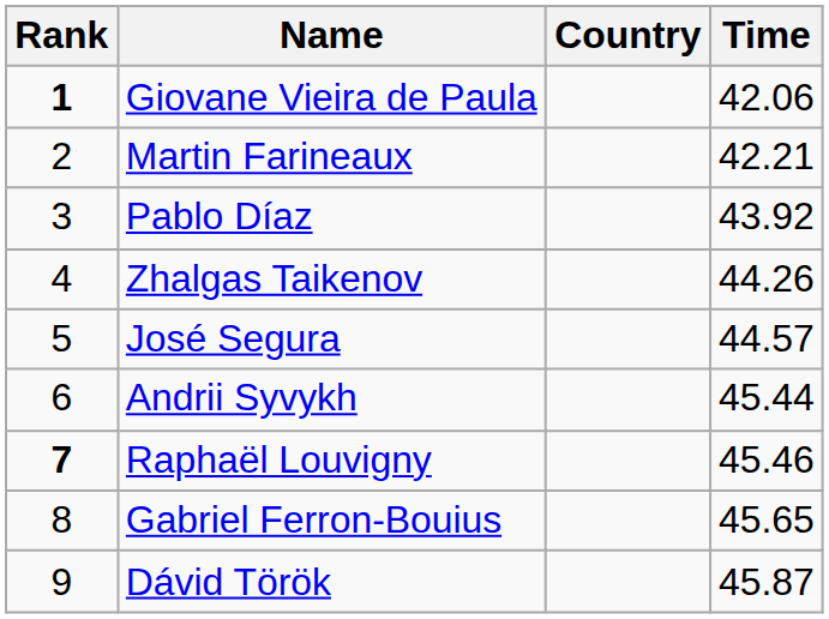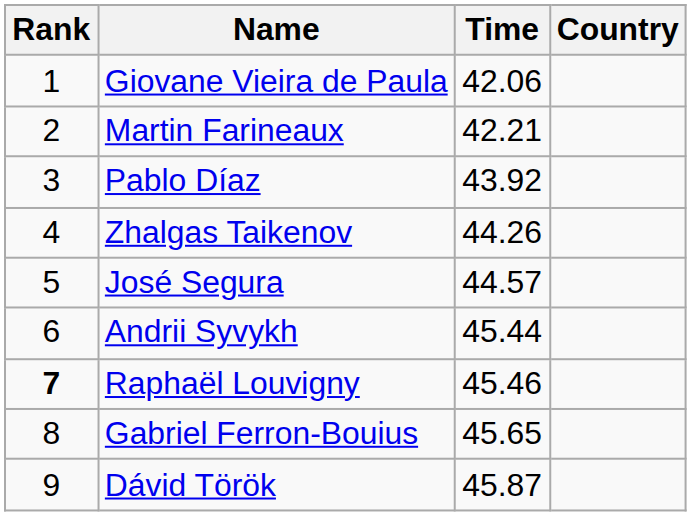 <table class="wikitable" style="text-align:center">
 <tr>
 <th>Rank</th>
 <th>Name</th>
+<th>Time</th>
 <th>Country</th>
-<th>Time</th>
 </tr>
 <tr>
-<td><strong>1</strong></td>
+<td>1</td>
 <td align="left"><a href='#'>Giovane Vieira de Paula</a></td>
+<td>42.06</td>
 <td align="left"></td>
-<td>42.06</td>
 </tr>
 <tr>
 <td>2</td>
 <td align="left"><a href='#'>Martin Farineaux</a></td>
+<td>42.21</td>
 <td align="left"></td>
-<td>42.21</td>
 </tr>
 <tr>
 <td>3</td>
 <td align="left"><a href='#'>Pablo Díaz</a></td>
+<td>43.92</td>
 <td align="left"></td>
-<td>43.92</td>
 </tr>
 <tr>
 <td>4</td>
 <td align="left"><a href='#'>Zhalgas Taikenov</a></td>
+<td>44.26</td>
 <td align="left"></td>
-<td>44.26</td>
 </tr>
 <tr>
 <td>5</td>
 <td align="left"><a href='#'>José Segura</a></td>
+<td>44.57</td>
 <td align="left"></td>
-<td>44.57</td>
 </tr>
 <tr>
 <td>6</td>
 <td align="left"><a href='#'>Andrii Syvykh</a></td>
+<td>45.44</td>
 <td align="left"></td>
-<td>45.44</td>
 </tr>
 <tr>
 <td><strong>7</strong></td>
 <td align="left"><a href='#'>Raphaël Louvigny</a></td>
+<td>45.46</td>
 <td align="left"></td>
-<td>45.46</td>
 </tr>
 <tr>
 <td>8</td>
 <td align="left"><a href='#'>Gabriel Ferron-Bouius</a></td>
+<td>45.65</td>
 <td align="left"></td>
-<td>45.65</td>
 </tr>
 <tr>
 <td>9</td>
 <td align="left"><a href='#'>Dávid Török</a></td>
+<td>45.87</td>
 <td align="left"></td>
-<td>45.87</td>
 </tr>
 </table>
